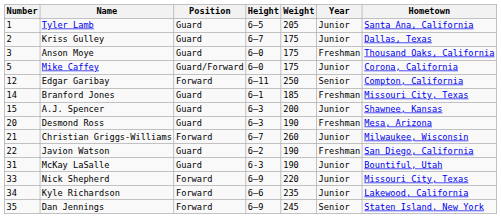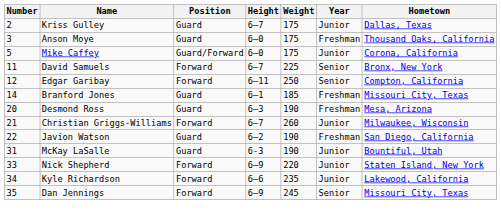 <table class="wikitable sortable" style="font-size: 95%;">
 <tr>
 <th>Number</th>
 <th>Name</th>
 <th>Position</th>
 <th>Height</th>
 <th>Weight</th>
 <th>Year</th>
 <th>Hometown</th>
-</tr>
-<tr>
-<td>1</td>
-<td><a href='#'>Tyler Lamb</a></td>
-<td>Guard</td>
-<td>6–5</td>
-<td>205</td>
-<td>Junior</td>
-<td><a href='#'>Santa Ana, California</a></td>
 </tr>
 <tr>
 <td>2</td>
 <td>Kriss Gulley</td>
 <td>Guard</td>
 <td>6–7</td>
 <td>175</td>
 <td>Junior</td>
 <td><a href='#'>Dallas, Texas</a></td>
 </tr>
 <tr>
 <td>3</td>
 <td>Anson Moye</td>
 <td>Guard</td>
 <td>6–0</td>
 <td>175</td>
 <td>Freshman</td>
 <td><a href='#'>Thousand Oaks, California</a></td>
 </tr>
 <tr>
 <td>5</td>
 <td><a href='#'>Mike Caffey</a></td>
 <td>Guard/Forward</td>
 <td>6–0</td>
 <td>175</td>
 <td>Junior</td>
 <td><a href='#'>Corona, California</a></td>
 </tr>
 <tr>
+<td>11</td>
+<td>David Samuels</td>
+<td>Forward</td>
+<td>6–7</td>
+<td>225</td>
+<td>Senior</td>
+<td><a href='#'>Bronx, New York</a></td>
+</tr>
+<tr>
 <td>12</td>
 <td>Edgar Garibay</td>
 <td>Forward</td>
 <td>6–11</td>
 <td>250</td>
 <td>Senior</td>
 <td><a href='#'>Compton, California</a></td>
 </tr>
 <tr>
 <td>14</td>
 <td>Branford Jones</td>
 <td>Guard</td>
 <td>6–1</td>
 <td>185</td>
 <td>Freshman</td>
 <td><a href='#'>Missouri City, Texas</a></td>
-</tr>
-<tr>
-<td>15</td>
-<td>A.J. Spencer</td>
-<td>Guard</td>
-<td>6–3</td>
-<td>200</td>
-<td>Junior</td>
-<td><a href='#'>Shawnee, Kansas</a></td>
 </tr>
 <tr>
 <td>20</td>
 <td>Desmond Ross</td>
 <td>Guard</td>
 <td>6–3</td>
 <td>190</td>
 <td>Freshman</td>
 <td><a href='#'>Mesa, Arizona</a></td>
 </tr>
 <tr>
 <td>21</td>
 <td>Christian Griggs-Williams</td>
 <td>Forward</td>
 <td>6–7</td>
 <td>260</td>
 <td>Junior</td>
 <td><a href='#'>Milwaukee, Wisconsin</a></td>
 </tr>
 <tr>
 <td>22</td>
 <td>Javion Watson</td>
 <td>Guard</td>
 <td>6–2</td>
 <td>190</td>
 <td>Freshman</td>
 <td><a href='#'>San Diego, California</a></td>
 </tr>
 <tr>
 <td>31</td>
 <td>McKay LaSalle</td>
 <td>Guard</td>
 <td>6-3</td>
 <td>190</td>
 <td>Junior</td>
 <td><a href='#'>Bountiful, Utah</a></td>
 </tr>
 <tr>
 <td>33</td>
 <td>Nick Shepherd</td>
 <td>Forward</td>
 <td>6–9</td>
 <td>220</td>
 <td>Junior</td>
-<td><a href='#'>Missouri City, Texas</a></td>
+<td><a href='#'>Staten Island, New York</a></td>
 </tr>
 <tr>
 <td>34</td>
 <td>Kyle Richardson</td>
 <td>Forward</td>
 <td>6–6</td>
 <td>235</td>
 <td>Junior</td>
 <td><a href='#'>Lakewood, California</a></td>
 </tr>
 <tr>
 <td>35</td>
 <td>Dan Jennings</td>
 <td>Forward</td>
 <td>6–9</td>
 <td>245</td>
 <td>Senior</td>
-<td><a href='#'>Staten Island, New York</a></td>
+<td><a href='#'>Missouri City, Texas</a></td>
 </tr>
 </table>
